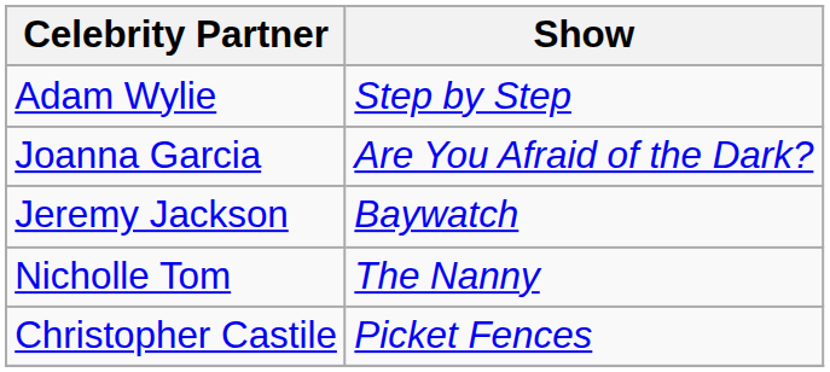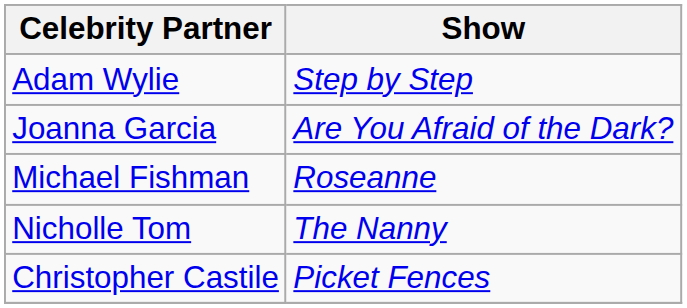 <table class="wikitable">
 <tr>
 <th>Celebrity Partner</th>
 <th>Show</th>
 </tr>
 <tr>
 <td><a href='#'>Adam Wylie</a></td>
 <td><em><a href='#'>Step by Step</a></em></td>
 </tr>
 <tr>
 <td><a href='#'>Joanna Garcia</a></td>
 <td><em><a href='#'>Are You Afraid of the Dark?</a></em></td>
 </tr>
 <tr>
-<td><a href='#'>Jeremy Jackson</a></td>
-<td><em><a href='#'>Baywatch</a></em></td>
+<td><a href='#'>Michael Fishman</a></td>
+<td><em><a href='#'>Roseanne</a></em></td>
 </tr>
 <tr>
 <td><a href='#'>Nicholle Tom</a></td>
 <td><em><a href='#'>The Nanny</a></em></td>
 </tr>
 <tr>
 <td><a href='#'>Christopher Castile</a></td>
 <td><em><a href='#'>Picket Fences</a></em></td>
 </tr>
 <tr>
 </tr>
 </table>
